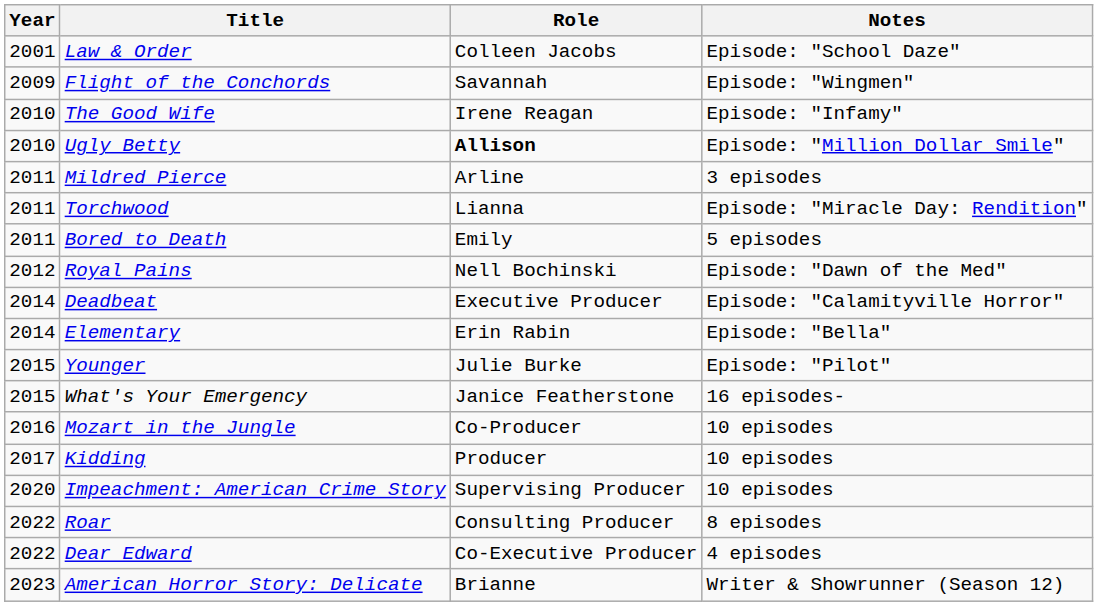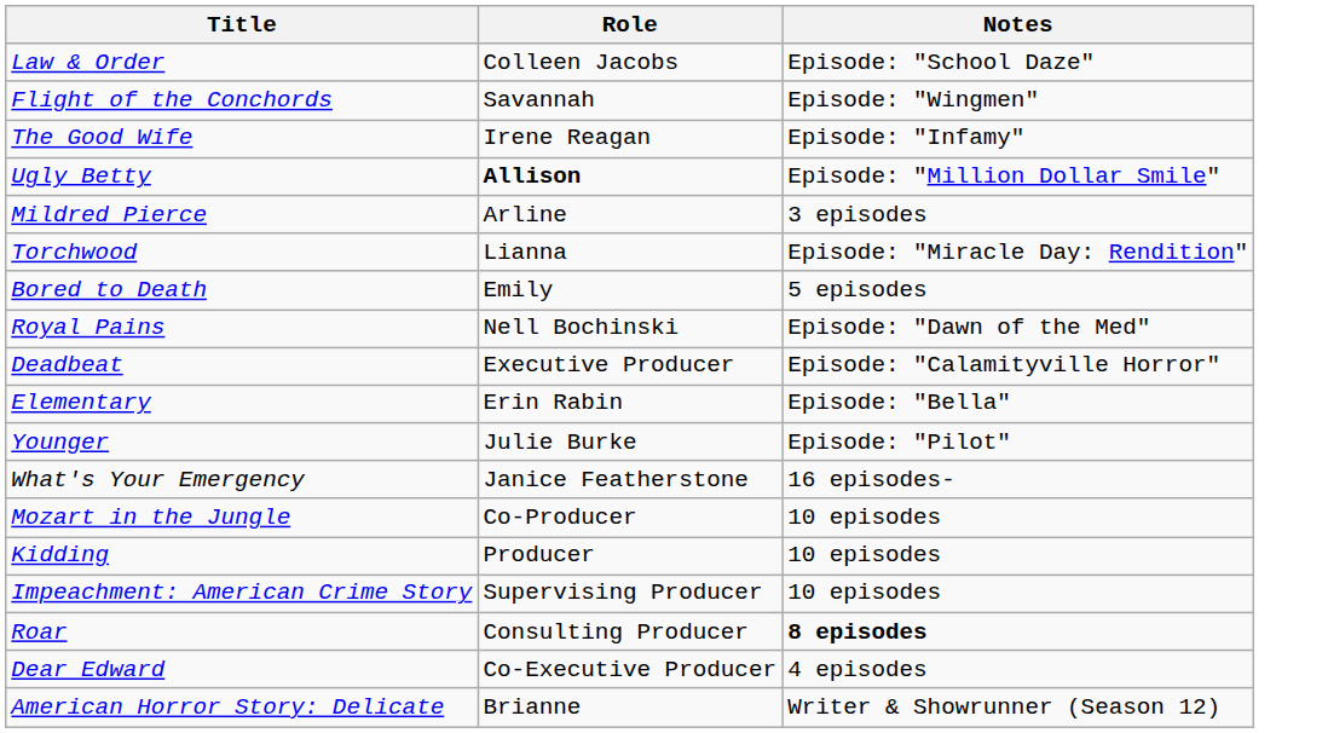 <table class="wikitable sortable">
 <tr>
-<th>Year</th>
 <th>Title</th>
 <th>Role</th>
 <th>Notes</th>
 </tr>
 <tr>
-<td>2001</td>
 <td><em><a href='#'>Law & Order</a></em></td>
 <td>Colleen Jacobs</td>
 <td>Episode: "School Daze"</td>
 </tr>
 <tr>
-<td>2009</td>
 <td><a href='#'><em>Flight of the Conchords</em></a></td>
 <td>Savannah</td>
 <td>Episode: "Wingmen"</td>
 </tr>
 <tr>
-<td>2010</td>
 <td><em><a href='#'>The Good Wife</a></em></td>
 <td>Irene Reagan</td>
 <td>Episode: "Infamy"</td>
 </tr>
 <tr>
-<td>2010</td>
 <td><em><a href='#'>Ugly Betty</a></em></td>
 <td><strong>Allison</strong></td>
 <td>Episode: "<a href='#'>Million Dollar Smile</a>"</td>
 </tr>
 <tr>
-<td>2011</td>
 <td><a href='#'><em>Mildred Pierce</em></a></td>
 <td>Arline</td>
 <td>3 episodes</td>
 </tr>
 <tr>
-<td>2011</td>
 <td><em><a href='#'>Torchwood</a></em></td>
 <td>Lianna</td>
 <td>Episode: "Miracle Day: <a href='#'>Rendition</a>"</td>
 </tr>
 <tr>
-<td>2011</td>
 <td><em><a href='#'>Bored to Death</a></em></td>
 <td>Emily</td>
 <td>5 episodes</td>
 </tr>
 <tr>
-<td>2012</td>
 <td><em><a href='#'>Royal Pains</a></em></td>
 <td>Nell Bochinski</td>
 <td>Episode: "Dawn of the Med"</td>
 </tr>
 <tr>
-<td>2014</td>
 <td><a href='#'><em>Deadbeat</em></a></td>
 <td>Executive Producer</td>
 <td>Episode: "Calamityville Horror"</td>
 </tr>
 <tr>
-<td>2014</td>
 <td><a href='#'><em>Elementary</em></a></td>
 <td>Erin Rabin</td>
 <td>Episode: "Bella"</td>
 </tr>
 <tr>
-<td>2015</td>
 <td><a href='#'><em>Younger</em></a></td>
 <td>Julie Burke</td>
 <td>Episode: "Pilot"</td>
 </tr>
 <tr>
-<td>2015</td>
 <td><em>What's Your Emergency</em></td>
 <td>Janice Featherstone</td>
 <td>16 episodes-</td>
 </tr>
 <tr>
-<td>2016</td>
 <td><em><a href='#'>Mozart in the Jungle</a></em></td>
 <td>Co-Producer</td>
 <td>10 episodes</td>
 </tr>
 <tr>
-<td>2017</td>
 <td><em><a href='#'>Kidding</a></em></td>
 <td>Producer</td>
 <td>10 episodes</td>
 </tr>
 <tr>
-<td>2020</td>
 <td><em><a href='#'>Impeachment: American Crime Story</a></em></td>
 <td>Supervising Producer</td>
 <td>10 episodes</td>
 </tr>
 <tr>
-<td>2022</td>
 <td><em><a href='#'>Roar</a></em></td>
 <td>Consulting Producer</td>
-<td>8 episodes</td>
+<td><strong>8 episodes</strong></td>
 </tr>
 <tr>
-<td>2022</td>
 <td><em><a href='#'>Dear Edward</a></em></td>
 <td>Co-Executive Producer</td>
 <td>4 episodes</td>
 </tr>
 <tr>
-<td>2023</td>
 <td><em><a href='#'>American Horror Story: Delicate</a></em></td>
 <td>Brianne</td>
 <td>Writer & Showrunner (Season 12)</td>
 </tr>
 </table>
